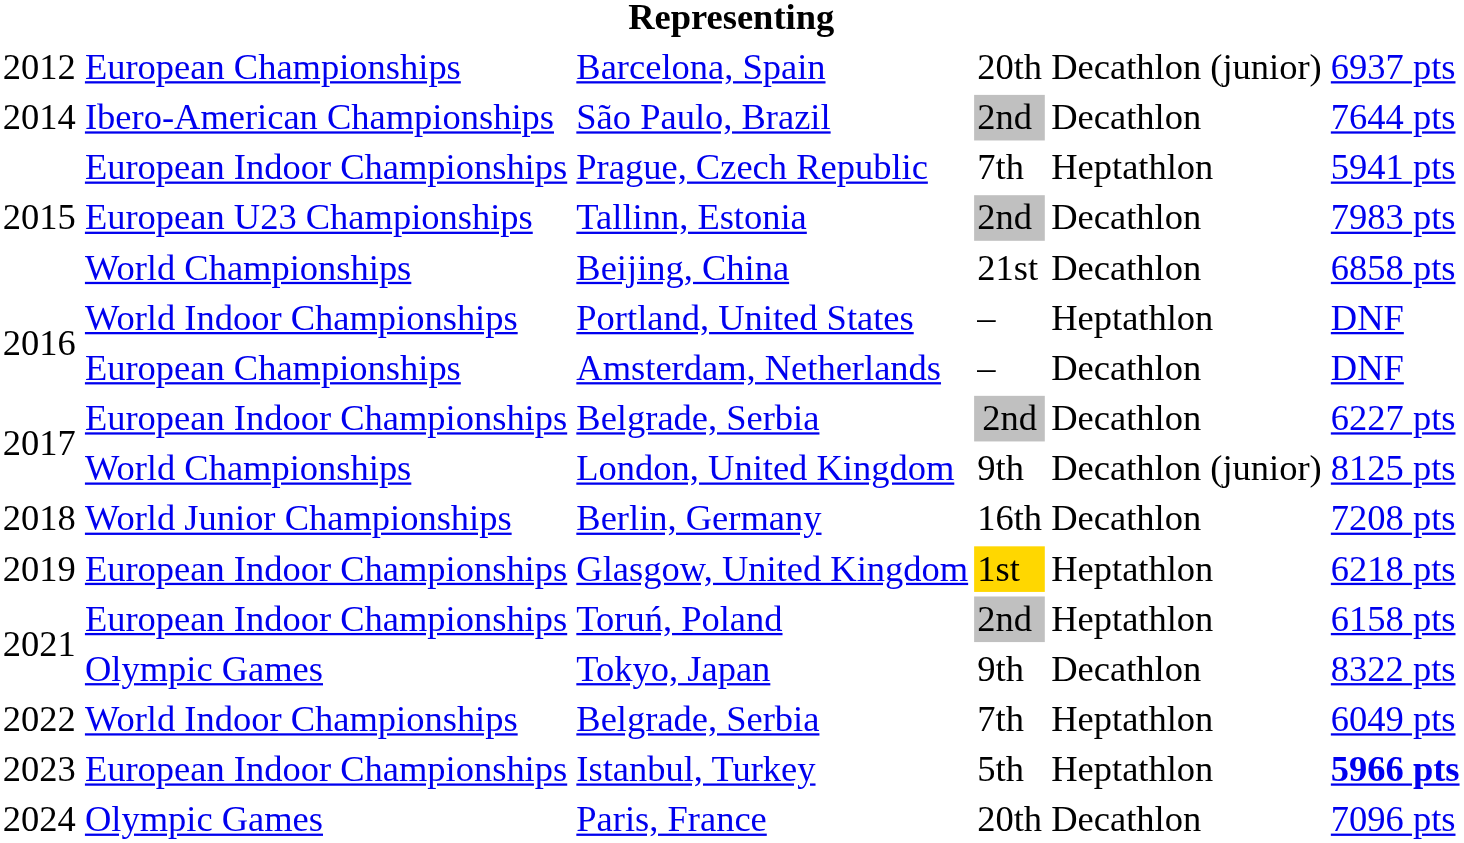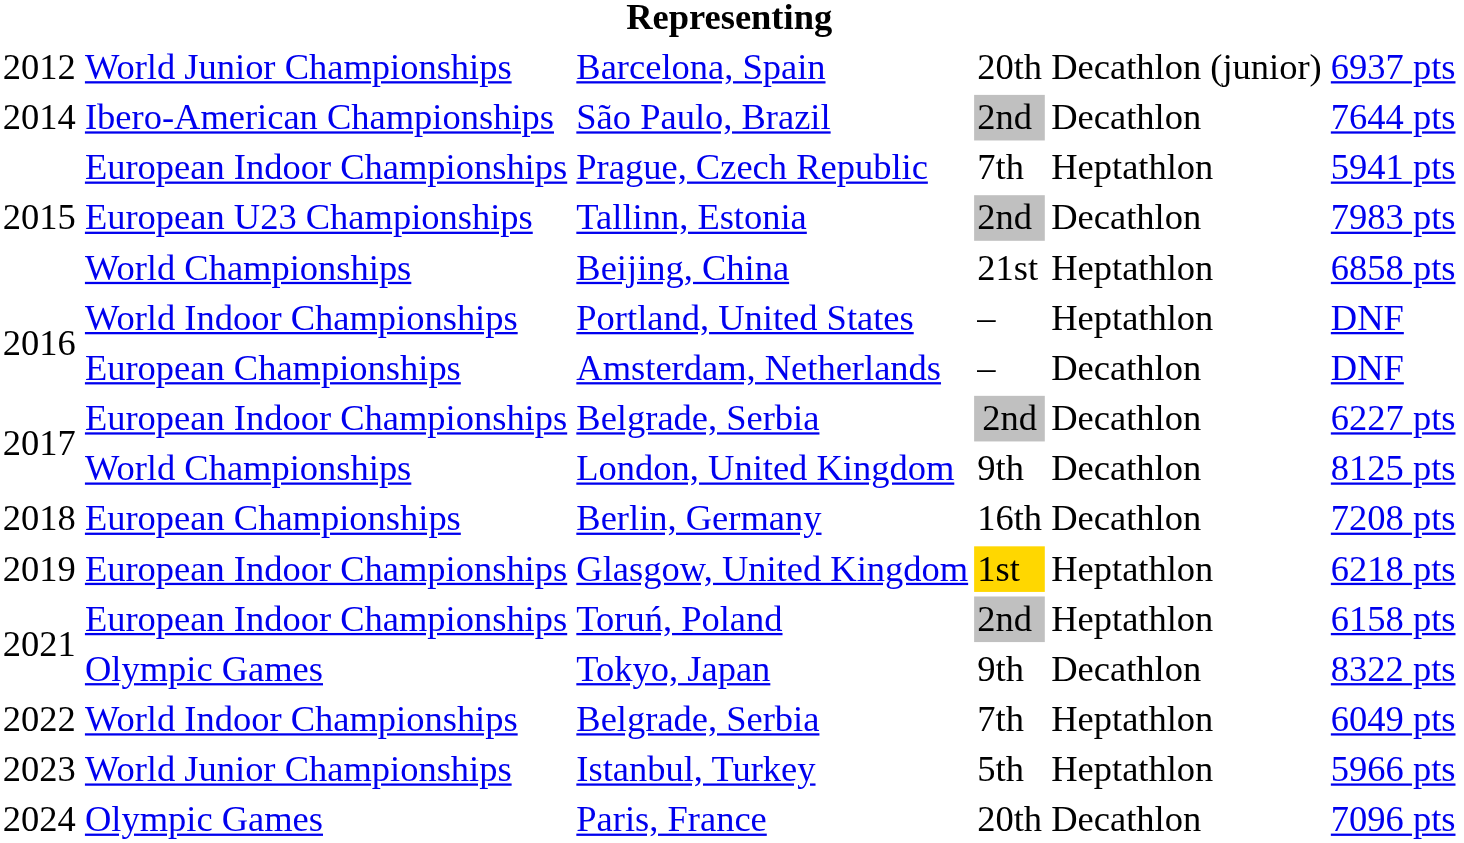 <table>
 <tr>
 <th colspan="6">Representing </th>
 </tr>
 <tr>
 <td>2012</td>
-<td><a href='#'>European Championships</a></td>
+<td><a href='#'>World Junior Championships</a></td>
 <td><a href='#'>Barcelona, Spain</a></td>
 <td>20th</td>
 <td>Decathlon (junior)</td>
 <td><a href='#'>6937 pts</a></td>
 </tr>
 <tr>
 <td>2014</td>
 <td><a href='#'>Ibero-American Championships</a></td>
 <td><a href='#'>São Paulo, Brazil</a></td>
 <td bgcolor=silver>2nd</td>
 <td>Decathlon</td>
 <td><a href='#'>7644 pts</a></td>
 </tr>
 <tr>
 <td rowspan=3>2015</td>
 <td><a href='#'>European Indoor Championships</a></td>
 <td><a href='#'>Prague, Czech Republic</a></td>
 <td>7th</td>
 <td>Heptathlon</td>
 <td><a href='#'>5941 pts</a></td>
 </tr>
 <tr>
 <td><a href='#'>European U23 Championships</a></td>
 <td><a href='#'>Tallinn, Estonia</a></td>
 <td bgcolor=silver>2nd</td>
 <td>Decathlon</td>
 <td><a href='#'>7983 pts</a></td>
 </tr>
 <tr>
 <td><a href='#'>World Championships</a></td>
 <td><a href='#'>Beijing, China</a></td>
 <td>21st</td>
-<td>Decathlon</td>
+<td>Heptathlon</td>
 <td><a href='#'>6858 pts</a></td>
 </tr>
 <tr>
 <td rowspan=2>2016</td>
 <td><a href='#'>World Indoor Championships</a></td>
 <td><a href='#'>Portland, United States</a></td>
 <td>–</td>
 <td>Heptathlon</td>
 <td><a href='#'>DNF</a></td>
 </tr>
 <tr>
 <td><a href='#'>European Championships</a></td>
 <td><a href='#'>Amsterdam, Netherlands</a></td>
 <td>–</td>
 <td>Decathlon</td>
 <td><a href='#'>DNF</a></td>
 </tr>
 <tr>
 <td rowspan=2>2017</td>
 <td><a href='#'>European Indoor Championships</a></td>
 <td><a href='#'>Belgrade, Serbia</a></td>
 <td bgcolor="silver" align="center">2nd</td>
 <td>Decathlon</td>
 <td><a href='#'>6227 pts</a></td>
 </tr>
 <tr>
 <td><a href='#'>World Championships</a></td>
 <td><a href='#'>London, United Kingdom</a></td>
 <td>9th</td>
-<td>Decathlon (junior)</td>
+<td>Decathlon</td>
 <td><a href='#'>8125 pts</a></td>
 </tr>
 <tr>
 <td>2018</td>
-<td><a href='#'>World Junior Championships</a></td>
+<td><a href='#'>European Championships</a></td>
 <td><a href='#'>Berlin, Germany</a></td>
 <td>16th</td>
 <td>Decathlon</td>
 <td><a href='#'>7208 pts</a></td>
 </tr>
 <tr>
 <td>2019</td>
 <td><a href='#'>European Indoor Championships</a></td>
 <td><a href='#'>Glasgow, United Kingdom</a></td>
 <td bgcolor=gold>1st</td>
 <td>Heptathlon</td>
 <td><a href='#'>6218 pts</a></td>
 </tr>
 <tr>
 <td rowspan=2>2021</td>
 <td><a href='#'>European Indoor Championships</a></td>
 <td><a href='#'>Toruń, Poland</a></td>
 <td bgcolor=silver>2nd</td>
 <td>Heptathlon</td>
 <td><a href='#'>6158 pts</a></td>
 </tr>
 <tr>
 <td><a href='#'>Olympic Games</a></td>
 <td><a href='#'>Tokyo, Japan</a></td>
 <td>9th</td>
 <td>Decathlon</td>
 <td><a href='#'>8322 pts</a></td>
 </tr>
 <tr>
 <td>2022</td>
 <td><a href='#'>World Indoor Championships</a></td>
 <td><a href='#'>Belgrade, Serbia</a></td>
 <td>7th</td>
 <td>Heptathlon</td>
 <td><a href='#'>6049 pts</a></td>
 </tr>
 <tr>
 <td>2023</td>
-<td><a href='#'>European Indoor Championships</a></td>
+<td><a href='#'>World Junior Championships</a></td>
 <td><a href='#'>Istanbul, Turkey</a></td>
 <td>5th</td>
 <td>Heptathlon</td>
-<td><strong><a href='#'>5966 pts</a></strong></td>
+<td><a href='#'>5966 pts</a></td>
 </tr>
 <tr>
 <td>2024</td>
 <td><a href='#'>Olympic Games</a></td>
 <td><a href='#'>Paris, France</a></td>
 <td>20th</td>
 <td>Decathlon</td>
 <td><a href='#'>7096 pts</a></td>
 </tr>
 </table>
